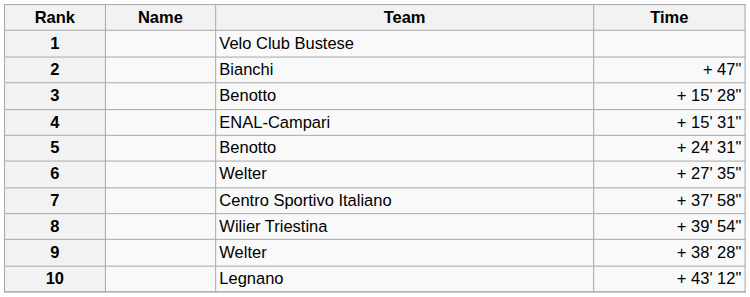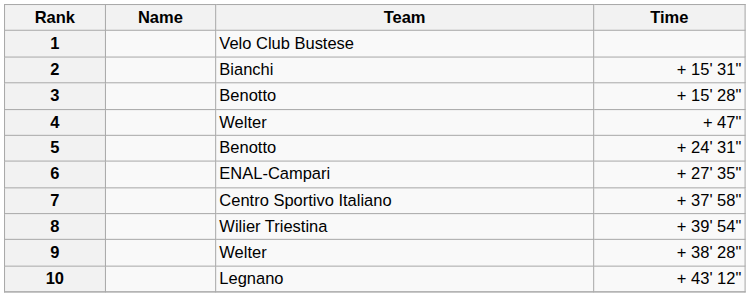 <table class="wikitable" style="width:45em;margin-bottom:0;">
 <tr>
 <th>Rank</th>
 <th>Name</th>
 <th>Team</th>
 <th>Time</th>
 </tr>
 <tr>
 <th style="text-align:center">1</th>
 <td> </td>
 <td>Velo Club Bustese</td>
 <td align="right"></td>
 </tr>
 <tr>
 <th style="text-align:center">2</th>
 <td></td>
 <td>Bianchi</td>
-<td align="right">+ 47"</td>
+<td align="right">+ 15' 31"</td>
 </tr>
 <tr>
 <th style="text-align:center">3</th>
 <td></td>
 <td>Benotto</td>
 <td align="right">+ 15' 28"</td>
 </tr>
 <tr>
 <th style="text-align:center">4</th>
 <td></td>
-<td>ENAL-Campari</td>
-<td align="right">+ 15' 31"</td>
+<td>Welter</td>
+<td align="right">+ 47"</td>
 </tr>
 <tr>
 <th style="text-align:center">5</th>
 <td></td>
 <td>Benotto</td>
 <td align="right">+ 24' 31"</td>
 </tr>
 <tr>
 <th style="text-align:center">6</th>
 <td></td>
-<td>Welter</td>
+<td>ENAL-Campari</td>
 <td align="right">+ 27' 35"</td>
 </tr>
 <tr>
 <th style="text-align:center">7</th>
 <td></td>
 <td>Centro Sportivo Italiano</td>
 <td align="right">+ 37' 58"</td>
 </tr>
 <tr>
 <th style="text-align:center">8</th>
 <td></td>
 <td>Wilier Triestina</td>
 <td align="right">+ 39' 54"</td>
 </tr>
 <tr>
 <th style="text-align:center">9</th>
 <td></td>
 <td>Welter</td>
 <td align="right">+ 38' 28"</td>
 </tr>
 <tr>
 <th style="text-align:center">10</th>
 <td></td>
 <td>Legnano</td>
 <td align="right">+ 43' 12"</td>
 </tr>
 <tr>
 </tr>
 </table>
